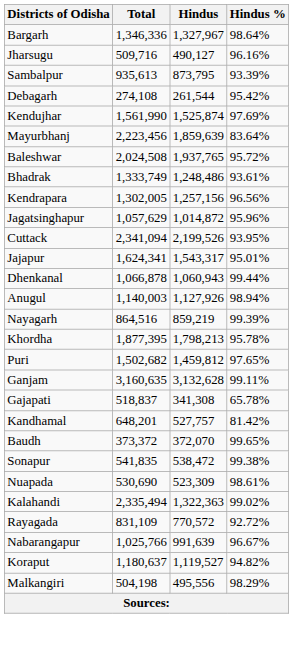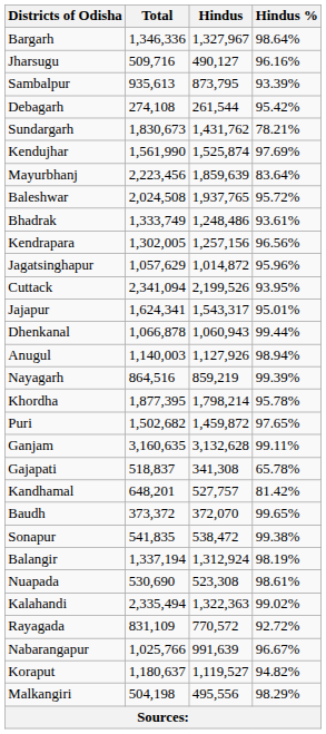 <table class="wikitable sortable">
 <tr>
 <th>Districts of Odisha</th>
 <th>Total </th>
 <th>Hindus </th>
 <th>Hindus %</th>
 </tr>
 <tr>
 <td>Bargarh</td>
 <td>1,346,336</td>
 <td>1,327,967</td>
 <td>98.64%</td>
 </tr>
 <tr>
 <td>Jharsugu</td>
 <td>509,716</td>
 <td>490,127</td>
 <td>96.16%</td>
 </tr>
 <tr>
 <td>Sambalpur</td>
 <td>935,613</td>
 <td>873,795</td>
 <td>93.39%</td>
 </tr>
 <tr>
 <td>Debagarh</td>
 <td>274,108</td>
 <td>261,544</td>
 <td>95.42%</td>
+</tr>
+<tr>
+<td>Sundargarh</td>
+<td>1,830,673</td>
+<td>1,431,762</td>
+<td>78.21%</td>
 </tr>
 <tr>
 <td>Kendujhar</td>
 <td>1,561,990</td>
 <td>1,525,874</td>
 <td>97.69%</td>
 </tr>
 <tr>
 <td>Mayurbhanj</td>
 <td>2,223,456</td>
 <td>1,859,639</td>
 <td>83.64%</td>
 </tr>
 <tr>
 <td>Baleshwar</td>
 <td>2,024,508</td>
 <td>1,937,765</td>
 <td>95.72%</td>
 </tr>
 <tr>
 <td>Bhadrak</td>
 <td>1,333,749</td>
 <td>1,248,486</td>
 <td>93.61%</td>
 </tr>
 <tr>
 <td>Kendrapara</td>
 <td>1,302,005</td>
 <td>1,257,156</td>
 <td>96.56%</td>
 </tr>
 <tr>
 <td>Jagatsinghapur</td>
 <td>1,057,629</td>
 <td>1,014,872</td>
 <td>95.96%</td>
 </tr>
 <tr>
 <td>Cuttack</td>
 <td>2,341,094</td>
 <td>2,199,526</td>
 <td>93.95%</td>
 </tr>
 <tr>
 <td>Jajapur</td>
 <td>1,624,341</td>
 <td>1,543,317</td>
 <td>95.01%</td>
 </tr>
 <tr>
 <td>Dhenkanal</td>
 <td>1,066,878</td>
 <td>1,060,943</td>
 <td>99.44%</td>
 </tr>
 <tr>
 <td>Anugul</td>
 <td>1,140,003</td>
 <td>1,127,926</td>
 <td>98.94%</td>
 </tr>
 <tr>
 <td>Nayagarh</td>
 <td>864,516</td>
 <td>859,219</td>
 <td>99.39%</td>
 </tr>
 <tr>
 <td>Khordha</td>
 <td>1,877,395</td>
-<td>1,798,213</td>
+<td>1,798,214</td>
 <td>95.78%</td>
 </tr>
 <tr>
 <td>Puri</td>
 <td>1,502,682</td>
-<td>1,459,812</td>
+<td>1,459,872</td>
 <td>97.65%</td>
 </tr>
 <tr>
 <td>Ganjam</td>
 <td>3,160,635</td>
 <td>3,132,628</td>
 <td>99.11%</td>
 </tr>
 <tr>
 <td>Gajapati</td>
 <td>518,837</td>
 <td>341,308</td>
 <td>65.78%</td>
 </tr>
 <tr>
 <td>Kandhamal</td>
 <td>648,201</td>
 <td>527,757</td>
 <td>81.42%</td>
 </tr>
 <tr>
 <td>Baudh</td>
 <td>373,372</td>
 <td>372,070</td>
 <td>99.65%</td>
 </tr>
 <tr>
 <td>Sonapur</td>
 <td>541,835</td>
 <td>538,472</td>
 <td>99.38%</td>
 </tr>
 <tr>
+<td>Balangir</td>
+<td>1,337,194</td>
+<td>1,312,924</td>
+<td>98.19%</td>
+</tr>
+<tr>
 <td>Nuapada</td>
 <td>530,690</td>
-<td>523,309</td>
+<td>523,308</td>
 <td>98.61%</td>
 </tr>
 <tr>
 <td>Kalahandi</td>
 <td>2,335,494</td>
 <td>1,322,363</td>
 <td>99.02%</td>
 </tr>
 <tr>
 <td>Rayagada</td>
 <td>831,109</td>
 <td>770,572</td>
 <td>92.72%</td>
 </tr>
 <tr>
 <td>Nabarangapur</td>
 <td>1,025,766</td>
 <td>991,639</td>
 <td>96.67%</td>
 </tr>
 <tr>
 <td>Koraput</td>
 <td>1,180,637</td>
 <td>1,119,527</td>
 <td>94.82%</td>
 </tr>
 <tr>
 <td>Malkangiri</td>
 <td>504,198</td>
 <td>495,556</td>
 <td>98.29%</td>
 </tr>
 <tr>
 <th colspan="4">Sources:</th>
 </tr>
 </table>
